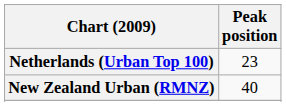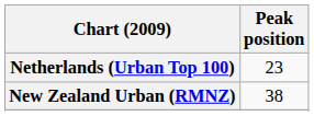 <table class="wikitable sortable plainrowheaders" style="text-align: center;">
 <tr>
 <th scope="col">Chart (2009)</th>
 <th scope="col">Peak<br>position</th>
 </tr>
 <tr>
 <th scope="row">Netherlands (<a href='#'>Urban Top 100</a>)</th>
 <td>23</td>
 </tr>
 <tr>
 <th scope="row">New Zealand Urban (<a href='#'>RMNZ</a>)</th>
-<td>40</td>
+<td>38</td>
 </tr>
 <tr>
 </tr>
 <tr>
 </tr>
 </table>
